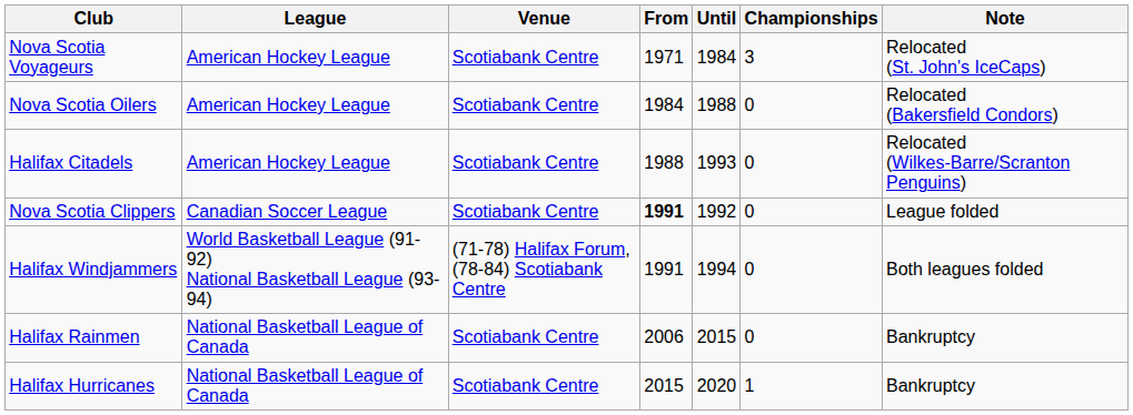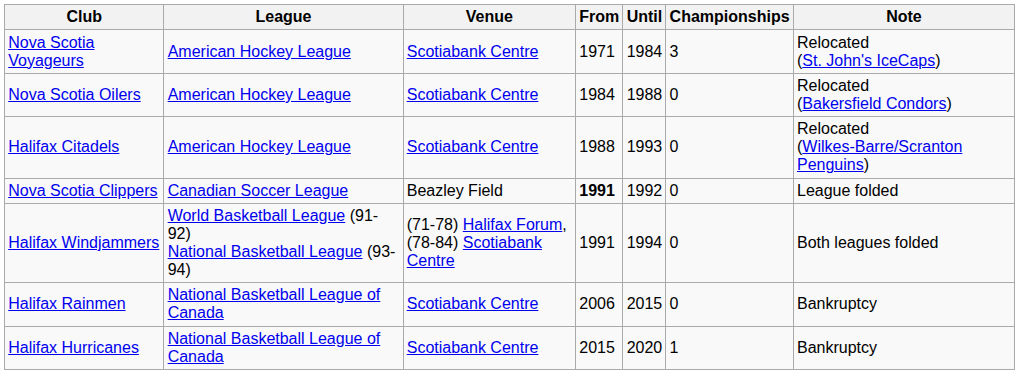 <table class="wikitable sortable" width="80%">
 <tr>
 <th>Club</th>
 <th>League</th>
 <th>Venue</th>
 <th>From</th>
 <th>Until</th>
 <th>Championships</th>
 <th>Note</th>
 </tr>
 <tr>
 <td><a href='#'>Nova Scotia Voyageurs</a></td>
 <td><a href='#'>American Hockey League</a></td>
 <td><a href='#'>Scotiabank Centre</a></td>
 <td>1971</td>
 <td>1984</td>
 <td>3</td>
 <td>Relocated<br>(<a href='#'>St. John's IceCaps</a>)</td>
 </tr>
 <tr>
 <td><a href='#'>Nova Scotia Oilers</a></td>
 <td><a href='#'>American Hockey League</a></td>
 <td><a href='#'>Scotiabank Centre</a></td>
 <td>1984</td>
 <td>1988</td>
 <td>0</td>
 <td>Relocated<br>(<a href='#'>Bakersfield Condors</a>)</td>
 </tr>
 <tr>
 <td><a href='#'>Halifax Citadels</a></td>
 <td><a href='#'>American Hockey League</a></td>
 <td><a href='#'>Scotiabank Centre</a></td>
 <td>1988</td>
 <td>1993</td>
 <td>0</td>
 <td>Relocated<br>(<a href='#'>Wilkes-Barre/Scranton Penguins</a>)</td>
 </tr>
 <tr>
 <td><a href='#'>Nova Scotia Clippers</a></td>
 <td><a href='#'>Canadian Soccer League</a></td>
-<td><a href='#'>Scotiabank Centre</a></td>
+<td>Beazley Field</td>
 <td><strong>1991</strong></td>
 <td>1992</td>
 <td>0</td>
 <td>League folded</td>
 </tr>
 <tr>
 <td><a href='#'>Halifax Windjammers</a></td>
 <td><a href='#'>World Basketball League</a> (91-92)<br><a href='#'>National Basketball League</a> (93-94)</td>
 <td>(71-78) <a href='#'>Halifax Forum</a>,<br>(78-84) <a href='#'>Scotiabank Centre</a></td>
 <td>1991</td>
 <td>1994</td>
 <td>0</td>
 <td>Both leagues folded</td>
 </tr>
 <tr>
 <td><a href='#'>Halifax Rainmen</a></td>
 <td><a href='#'>National Basketball League of Canada</a></td>
 <td><a href='#'>Scotiabank Centre</a></td>
 <td>2006</td>
 <td>2015</td>
 <td>0</td>
 <td>Bankruptcy</td>
 </tr>
 <tr>
 <td><a href='#'>Halifax Hurricanes</a></td>
 <td><a href='#'>National Basketball League of Canada</a></td>
 <td><a href='#'>Scotiabank Centre</a></td>
 <td>2015</td>
 <td>2020</td>
 <td>1</td>
 <td>Bankruptcy</td>
 </tr>
 <tr>
 </tr>
 </table>
